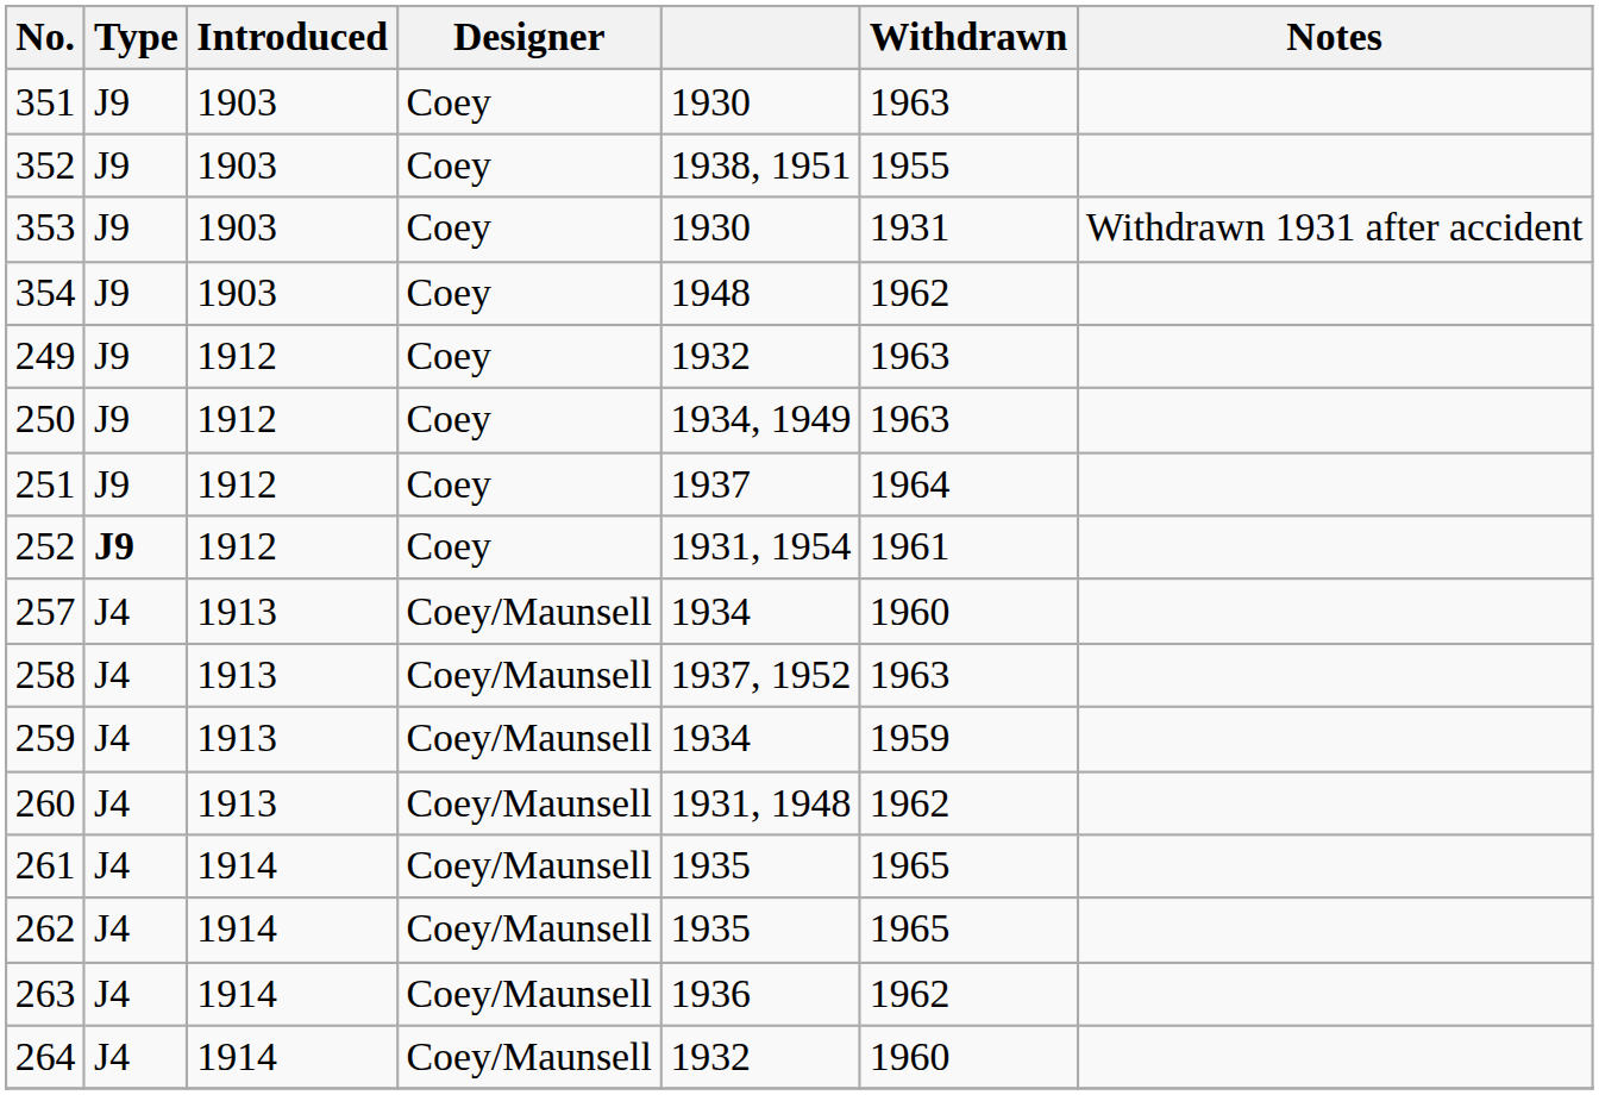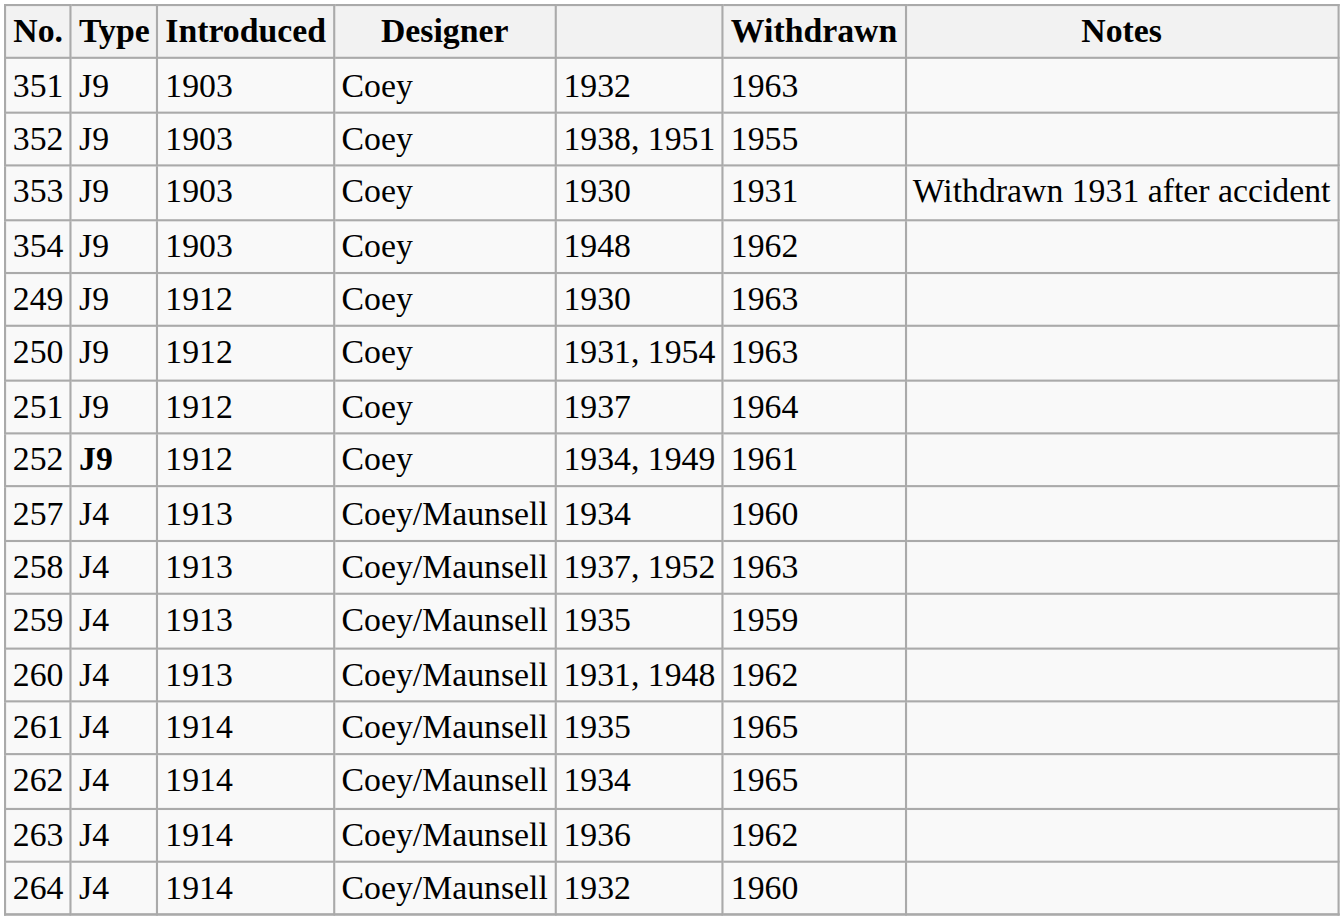 <table class="wikitable sortable">
 <tr>
 <th>No.</th>
 <th>Type</th>
 <th>Introduced</th>
 <th>Designer</th>
 <th></th>
 <th>Withdrawn</th>
 <th>Notes</th>
 </tr>
 <tr>
 <td>351</td>
 <td>J9</td>
 <td>1903</td>
 <td>Coey</td>
-<td>1930</td>
+<td>1932</td>
 <td>1963</td>
 <td></td>
 </tr>
 <tr>
 <td>352</td>
 <td>J9</td>
 <td>1903</td>
 <td>Coey</td>
 <td>1938, 1951</td>
 <td>1955</td>
 <td></td>
 </tr>
 <tr>
 <td>353</td>
 <td>J9</td>
 <td>1903</td>
 <td>Coey</td>
 <td>1930</td>
 <td>1931</td>
 <td>Withdrawn 1931 after accident</td>
 </tr>
 <tr>
 <td>354</td>
 <td>J9</td>
 <td>1903</td>
 <td>Coey</td>
 <td>1948</td>
 <td>1962</td>
 <td></td>
 </tr>
 <tr>
 <td>249</td>
 <td>J9</td>
 <td>1912</td>
 <td>Coey</td>
-<td>1932</td>
+<td>1930</td>
 <td>1963</td>
 <td></td>
 </tr>
 <tr>
 <td>250</td>
 <td>J9</td>
 <td>1912</td>
 <td>Coey</td>
-<td>1934, 1949</td>
+<td>1931, 1954</td>
 <td>1963</td>
 <td></td>
 </tr>
 <tr>
 <td>251</td>
 <td>J9</td>
 <td>1912</td>
 <td>Coey</td>
 <td>1937</td>
 <td>1964</td>
 <td></td>
 </tr>
 <tr>
 <td>252</td>
 <td><strong>J9</strong></td>
 <td>1912</td>
 <td>Coey</td>
-<td>1931, 1954</td>
+<td>1934, 1949</td>
 <td>1961</td>
 <td></td>
 </tr>
 <tr>
 <td>257</td>
 <td>J4</td>
 <td>1913</td>
 <td>Coey/Maunsell</td>
 <td>1934</td>
 <td>1960</td>
 <td></td>
 </tr>
 <tr>
 <td>258</td>
 <td>J4</td>
 <td>1913</td>
 <td>Coey/Maunsell</td>
 <td>1937, 1952</td>
 <td>1963</td>
 <td></td>
 </tr>
 <tr>
 <td>259</td>
 <td>J4</td>
 <td>1913</td>
 <td>Coey/Maunsell</td>
-<td>1934</td>
+<td>1935</td>
 <td>1959</td>
 <td></td>
 </tr>
 <tr>
 <td>260</td>
 <td>J4</td>
 <td>1913</td>
 <td>Coey/Maunsell</td>
 <td>1931, 1948</td>
 <td>1962</td>
 <td></td>
 </tr>
 <tr>
 <td>261</td>
 <td>J4</td>
 <td>1914</td>
 <td>Coey/Maunsell</td>
 <td>1935</td>
 <td>1965</td>
 <td></td>
 </tr>
 <tr>
 <td>262</td>
 <td>J4</td>
 <td>1914</td>
 <td>Coey/Maunsell</td>
-<td>1935</td>
+<td>1934</td>
 <td>1965</td>
 <td></td>
 </tr>
 <tr>
 <td>263</td>
 <td>J4</td>
 <td>1914</td>
 <td>Coey/Maunsell</td>
 <td>1936</td>
 <td>1962</td>
 <td></td>
 </tr>
 <tr>
 <td>264</td>
 <td>J4</td>
 <td>1914</td>
 <td>Coey/Maunsell</td>
 <td>1932</td>
 <td>1960</td>
 <td></td>
 </tr>
 <tr>
 </tr>
 </table>
